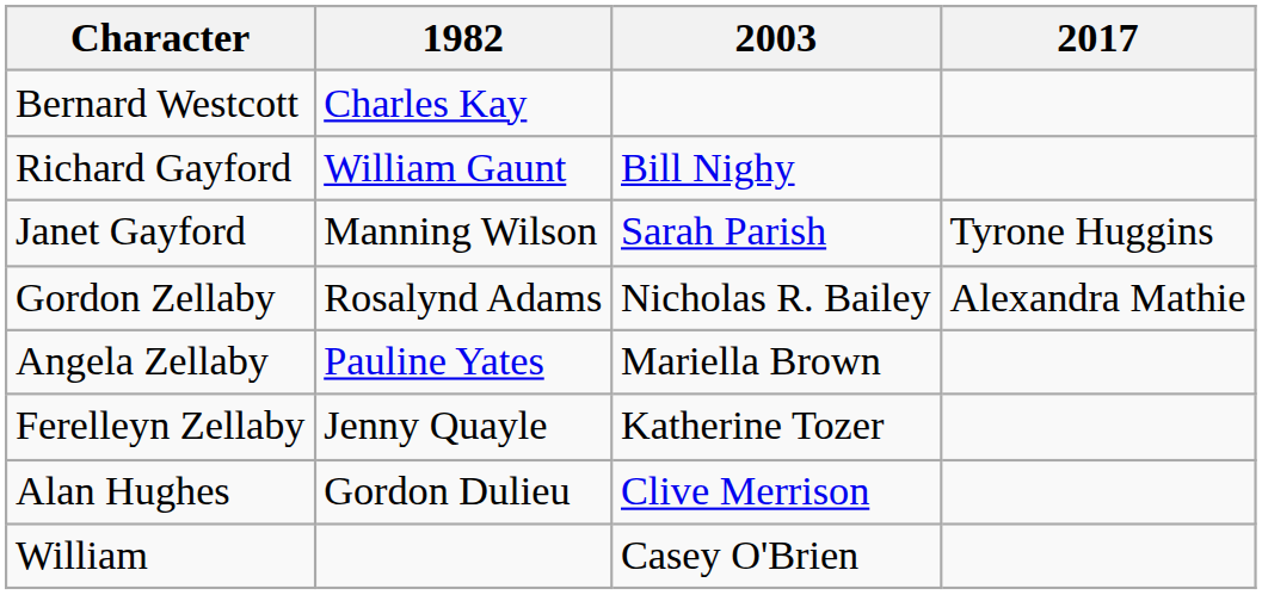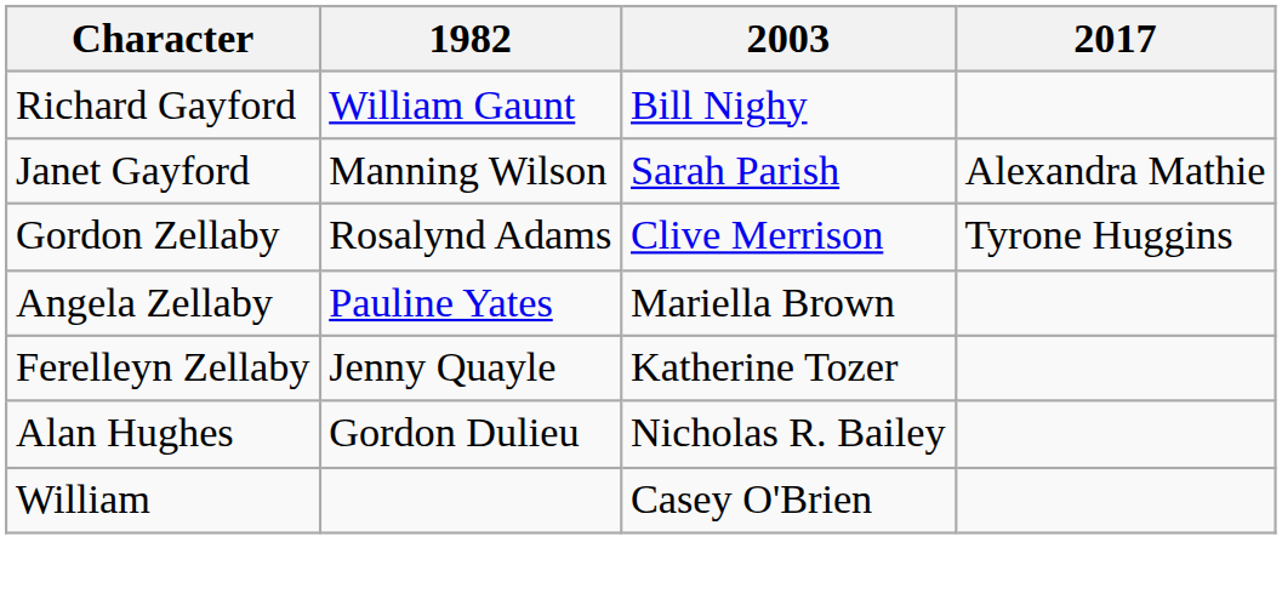 <table class="wikitable">
 <tr>
 <th>Character</th>
 <th>1982</th>
 <th>2003</th>
 <th>2017</th>
-</tr>
-<tr>
-<td>Bernard Westcott</td>
-<td><a href='#'>Charles Kay</a></td>
-<td></td>
-<td></td>
 </tr>
 <tr>
 <td>Richard Gayford</td>
 <td><a href='#'>William Gaunt</a></td>
 <td><a href='#'>Bill Nighy</a></td>
 <td></td>
 </tr>
 <tr>
 <td>Janet Gayford</td>
 <td>Manning Wilson</td>
 <td><a href='#'>Sarah Parish</a></td>
-<td>Tyrone Huggins</td>
+<td>Alexandra Mathie</td>
 </tr>
 <tr>
 <td>Gordon Zellaby</td>
 <td>Rosalynd Adams</td>
-<td>Nicholas R. Bailey</td>
-<td>Alexandra Mathie</td>
+<td><a href='#'>Clive Merrison</a></td>
+<td>Tyrone Huggins</td>
 </tr>
 <tr>
 <td>Angela Zellaby</td>
 <td><a href='#'>Pauline Yates</a></td>
 <td>Mariella Brown</td>
 <td></td>
 </tr>
 <tr>
 <td>Ferelleyn Zellaby</td>
 <td>Jenny Quayle</td>
 <td>Katherine Tozer</td>
 <td></td>
 </tr>
 <tr>
 <td>Alan Hughes</td>
 <td>Gordon Dulieu</td>
-<td><a href='#'>Clive Merrison</a></td>
+<td>Nicholas R. Bailey</td>
 <td></td>
 </tr>
 <tr>
 <td>William</td>
 <td></td>
 <td>Casey O'Brien</td>
 <td></td>
 </tr>
 </table>
